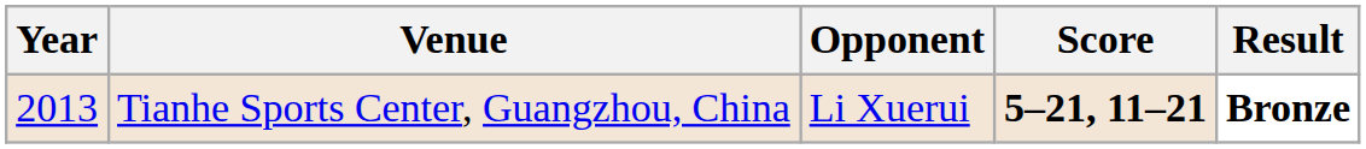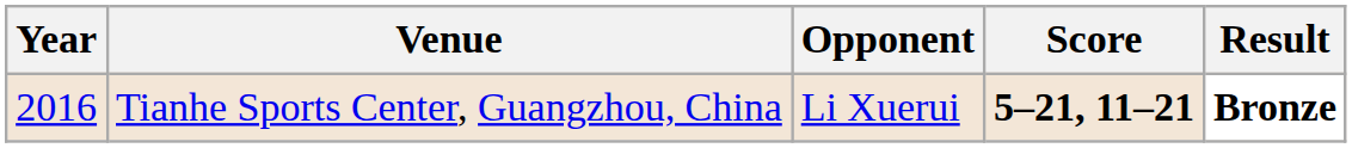 <table class="sortable wikitable" style="font-size: 90%;">
 <tr>
 <th>Year</th>
 <th>Venue</th>
 <th>Opponent</th>
 <th>Score</th>
 <th>Result</th>
 </tr>
 <tr style="background:#F3E6D7">
-<td align="center"><a href='#'>2013</a></td>
+<td align="center"><a href='#'>2016</a></td>
 <td align="left"><a href='#'>Tianhe Sports Center</a>, <a href='#'>Guangzhou, China</a></td>
 <td align="left"> <a href='#'>Li Xuerui</a></td>
 <td align="left"><strong>5–21, 11–21</strong></td>
 <td style="text-align:left; background:white"> <strong>Bronze</strong></td>
 </tr>
 </table>
